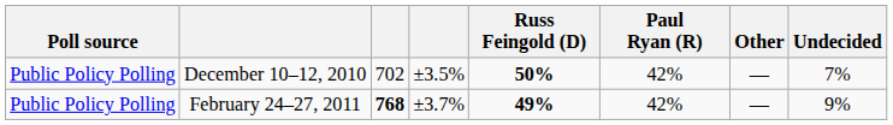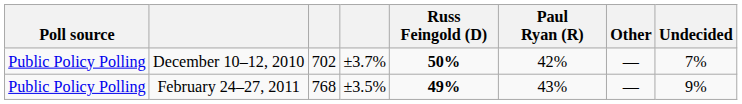 <table class="wikitable" style="text-align:center">
 <tr style="vertical-align:bottom">
 <th>Poll source</th>
 <th></th>
 <th></th>
 <th></th>
 <th style="width:100px;">Russ<br>Feingold (D)</th>
 <th style="width:100px;">Paul<br> Ryan (R)</th>
 <th>Other</th>
 <th>Undecided</th>
 </tr>
 <tr>
 <td style="text-align:left"><a href='#'>Public Policy Polling</a></td>
 <td>December 10–12, 2010</td>
 <td>702</td>
-<td>±3.5%</td>
+<td>±3.7%</td>
 <td><strong>50%</strong></td>
 <td>42%</td>
 <td>—</td>
 <td>7%</td>
 </tr>
 <tr>
 <td style="text-align:left"><a href='#'>Public Policy Polling</a></td>
 <td>February 24–27, 2011</td>
-<td><strong>768</strong></td>
-<td>±3.7%</td>
+<td>768</td>
+<td>±3.5%</td>
 <td><strong>49%</strong></td>
-<td>42%</td>
+<td>43%</td>
 <td>—</td>
 <td>9%</td>
 </tr>
 </table>
